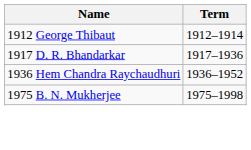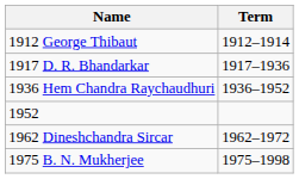 <table class="wikitable">
 <tr>
 <th>Name</th>
 <th>Term</th>
 </tr>
 <tr>
 <td>1912 <a href='#'>George Thibaut</a></td>
 <td>1912–1914</td>
 </tr>
 <tr>
 <td>1917 <a href='#'>D. R. Bhandarkar</a></td>
 <td>1917–1936</td>
 </tr>
 <tr>
 <td>1936 <a href='#'>Hem Chandra Raychaudhuri</a></td>
 <td>1936–1952</td>
 </tr>
 <tr>
+<td>1952</td>
+<td></td>
+</tr>
+<tr>
+<td>1962 <a href='#'>Dineshchandra Sircar</a></td>
+<td>1962–1972</td>
+</tr>
+<tr>
 <td>1975 <a href='#'>B. N. Mukherjee</a></td>
 <td>1975–1998</td>
 </tr>
 </table>
